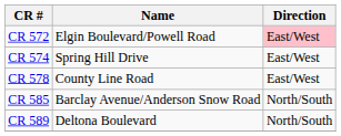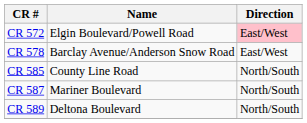 <table class="wikitable">
 <tr>
 <th>CR #</th>
 <th>Name</th>
 <th>Direction</th>
 </tr>
 <tr>
 <td> <a href='#'>CR 572</a></td>
 <td>Elgin Boulevard/Powell Road</td>
 <td style="background: pink;">East/West</td>
 </tr>
 <tr>
-<td> <a href='#'>CR 574</a></td>
-<td>Spring Hill Drive</td>
-<td>East/West</td>
-</tr>
-<tr>
 <td> <a href='#'>CR 578</a></td>
-<td>County Line Road</td>
+<td>Barclay Avenue/Anderson Snow Road</td>
 <td>East/West</td>
 </tr>
 <tr>
 <td> <a href='#'>CR 585</a></td>
-<td>Barclay Avenue/Anderson Snow Road</td>
+<td>County Line Road</td>
+<td>North/South</td>
+</tr>
+<tr>
+<td> <a href='#'>CR 587</a></td>
+<td>Mariner Boulevard</td>
 <td>North/South</td>
 </tr>
 <tr>
 <td> <a href='#'>CR 589</a></td>
 <td>Deltona Boulevard</td>
 <td>North/South</td>
 </tr>
 <tr>
 </tr>
 </table>
